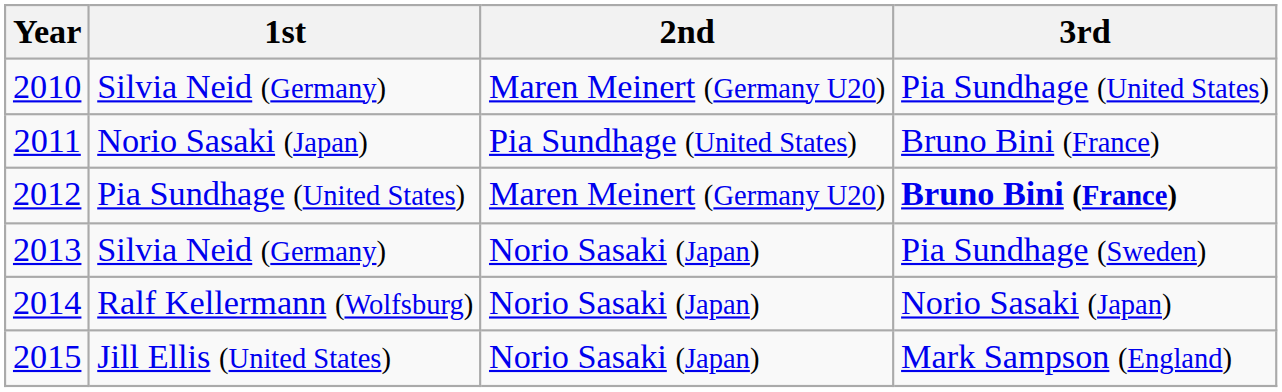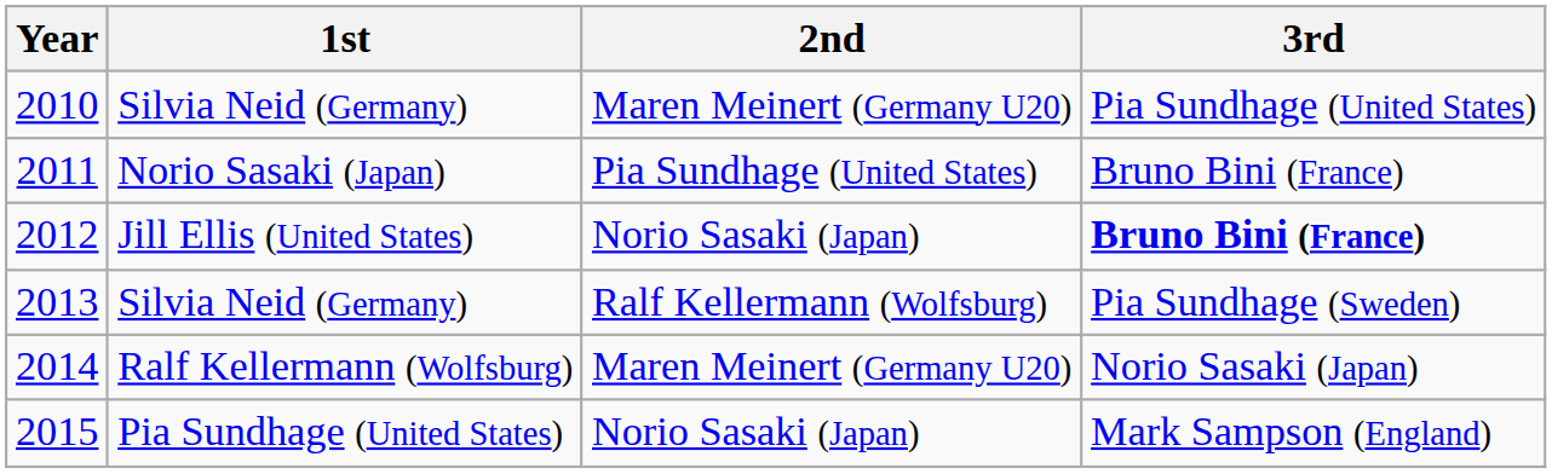 <table class="wikitable">
 <tr>
 <th>Year</th>
 <th>1st</th>
 <th>2nd</th>
 <th>3rd</th>
 </tr>
 <tr>
 <td style="text-align:center"><a href='#'>2010</a></td>
 <td> <a href='#'>Silvia Neid</a> <small>(<a href='#'>Germany</a>)</small></td>
 <td> <a href='#'>Maren Meinert</a> <small>(<a href='#'>Germany U20</a>)</small></td>
 <td> <a href='#'>Pia Sundhage</a> <small>(<a href='#'>United States</a>)</small></td>
 </tr>
 <tr>
 <td style="text-align:center"><a href='#'>2011</a></td>
 <td> <a href='#'>Norio Sasaki</a> <small>(<a href='#'>Japan</a>)</small></td>
 <td> <a href='#'>Pia Sundhage</a> <small>(<a href='#'>United States</a>)</small></td>
 <td> <a href='#'>Bruno Bini</a> <small>(<a href='#'>France</a>)</small></td>
 </tr>
 <tr>
 <td style="text-align:center"><a href='#'>2012</a></td>
-<td> <a href='#'>Pia Sundhage</a> <small>(<a href='#'>United States</a>)</small></td>
-<td> <a href='#'>Maren Meinert</a> <small>(<a href='#'>Germany U20</a>)</small></td>
+<td> <a href='#'>Jill Ellis</a> <small>(<a href='#'>United States</a>)</small></td>
+<td> <a href='#'>Norio Sasaki</a> <small>(<a href='#'>Japan</a>)</small></td>
 <td><strong> <a href='#'>Bruno Bini</a> <small>(<a href='#'>France</a>)</small></strong></td>
 </tr>
 <tr>
 <td style="text-align:center"><a href='#'>2013</a></td>
 <td> <a href='#'>Silvia Neid</a> <small>(<a href='#'>Germany</a>)</small></td>
-<td> <a href='#'>Norio Sasaki</a> <small>(<a href='#'>Japan</a>)</small></td>
+<td> <a href='#'>Ralf Kellermann</a> <small>(<a href='#'>Wolfsburg</a>)</small></td>
 <td> <a href='#'>Pia Sundhage</a> <small>(<a href='#'>Sweden</a>)</small></td>
 </tr>
 <tr>
 <td style="text-align:center"><a href='#'>2014</a></td>
 <td> <a href='#'>Ralf Kellermann</a> <small>(<a href='#'>Wolfsburg</a>)</small></td>
-<td> <a href='#'>Norio Sasaki</a> <small>(<a href='#'>Japan</a>)</small></td>
+<td> <a href='#'>Maren Meinert</a> <small>(<a href='#'>Germany U20</a>)</small></td>
 <td> <a href='#'>Norio Sasaki</a> <small>(<a href='#'>Japan</a>)</small></td>
 </tr>
 <tr>
 <td style="text-align:center"><a href='#'>2015</a></td>
-<td> <a href='#'>Jill Ellis</a> <small>(<a href='#'>United States</a>)</small></td>
+<td> <a href='#'>Pia Sundhage</a> <small>(<a href='#'>United States</a>)</small></td>
 <td> <a href='#'>Norio Sasaki</a> <small>(<a href='#'>Japan</a>)</small></td>
 <td> <a href='#'>Mark Sampson</a> <small>(<a href='#'>England</a>)</small></td>
 </tr>
 </table>
